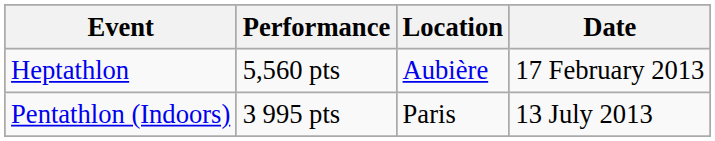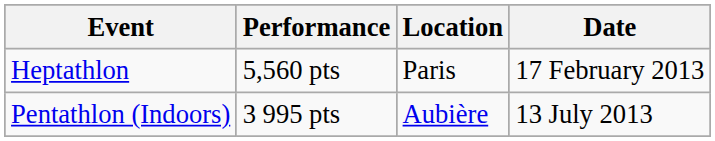 <table class="wikitable" style="border-collapse: collapse; font-size: 95%; margin-bottom: 10px;">
 <tr>
 <th scope="col">Event</th>
 <th scope="col">Performance</th>
 <th scope="col">Location</th>
 <th scope="col">Date</th>
 </tr>
 <tr>
 <td><a href='#'>Heptathlon</a></td>
 <td>5,560 pts</td>
-<td><a href='#'>Aubière</a></td>
+<td>Paris</td>
 <td>17 February 2013</td>
 </tr>
 <tr>
 <td><a href='#'>Pentathlon (Indoors)</a></td>
 <td>3 995 pts</td>
-<td>Paris</td>
+<td><a href='#'>Aubière</a></td>
 <td>13 July 2013</td>
 </tr>
 </table>
